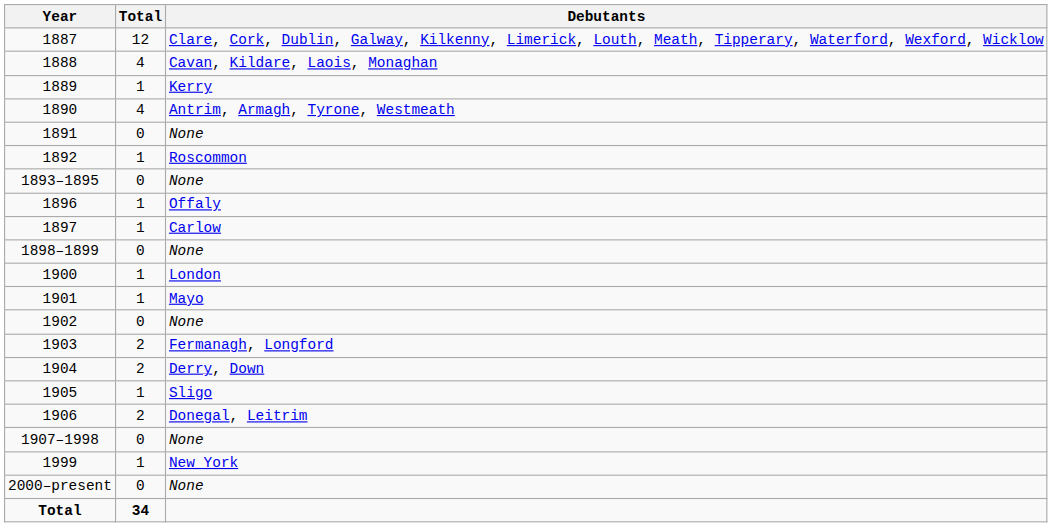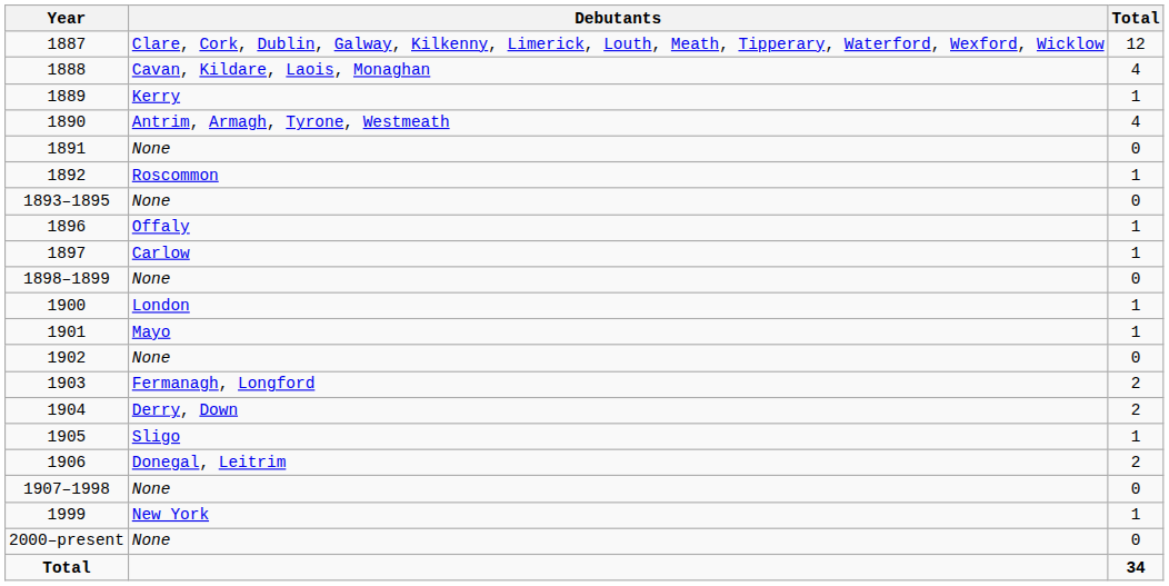 <table class="wikitable" style="text-align:center">
 <tr>
 <th>Year</th>
+<th>Debutants</th>
 <th>Total</th>
-<th>Debutants</th>
 </tr>
 <tr>
 <td>1887</td>
+<td style="text-align:left"> <a href='#'>Clare</a>,  <a href='#'>Cork</a>,  <a href='#'>Dublin</a>,  <a href='#'>Galway</a>,  <a href='#'>Kilkenny</a>,  <a href='#'>Limerick</a>,  <a href='#'>Louth</a>,  <a href='#'>Meath</a>,  <a href='#'>Tipperary</a>,  <a href='#'>Waterford</a>,  <a href='#'>Wexford</a>,  <a href='#'>Wicklow</a></td>
 <td>12</td>
-<td style="text-align:left"> <a href='#'>Clare</a>,  <a href='#'>Cork</a>,  <a href='#'>Dublin</a>,  <a href='#'>Galway</a>,  <a href='#'>Kilkenny</a>,  <a href='#'>Limerick</a>,  <a href='#'>Louth</a>,  <a href='#'>Meath</a>,  <a href='#'>Tipperary</a>,  <a href='#'>Waterford</a>,  <a href='#'>Wexford</a>,  <a href='#'>Wicklow</a></td>
 </tr>
 <tr>
 <td>1888</td>
+<td style="text-align:left"> <a href='#'>Cavan</a>,  <a href='#'>Kildare</a>,  <a href='#'>Laois</a>,  <a href='#'>Monaghan</a></td>
 <td>4</td>
-<td style="text-align:left"> <a href='#'>Cavan</a>,  <a href='#'>Kildare</a>,  <a href='#'>Laois</a>,  <a href='#'>Monaghan</a></td>
 </tr>
 <tr>
 <td>1889</td>
+<td style="text-align:left"> <a href='#'>Kerry</a></td>
 <td>1</td>
-<td style="text-align:left"> <a href='#'>Kerry</a></td>
 </tr>
 <tr>
 <td>1890</td>
+<td style="text-align:left"> <a href='#'>Antrim</a>,  <a href='#'>Armagh</a>,  <a href='#'>Tyrone</a>,  <a href='#'>Westmeath</a></td>
 <td>4</td>
-<td style="text-align:left"> <a href='#'>Antrim</a>,  <a href='#'>Armagh</a>,  <a href='#'>Tyrone</a>,  <a href='#'>Westmeath</a></td>
 </tr>
 <tr>
 <td>1891</td>
+<td style="text-align:left"><em>None</em></td>
 <td>0</td>
-<td style="text-align:left"><em>None</em></td>
 </tr>
 <tr>
 <td>1892</td>
+<td style="text-align:left"> <a href='#'>Roscommon</a></td>
 <td>1</td>
-<td style="text-align:left"> <a href='#'>Roscommon</a></td>
 </tr>
 <tr>
 <td>1893–1895</td>
+<td style="text-align:left"><em>None</em></td>
 <td>0</td>
-<td style="text-align:left"><em>None</em></td>
 </tr>
 <tr>
 <td>1896</td>
+<td style="text-align:left"> <a href='#'>Offaly</a></td>
 <td>1</td>
-<td style="text-align:left"> <a href='#'>Offaly</a></td>
 </tr>
 <tr>
 <td>1897</td>
+<td style="text-align:left"> <a href='#'>Carlow</a></td>
 <td>1</td>
-<td style="text-align:left"> <a href='#'>Carlow</a></td>
 </tr>
 <tr>
 <td>1898–1899</td>
+<td style="text-align:left"><em>None</em></td>
 <td>0</td>
-<td style="text-align:left"><em>None</em></td>
 </tr>
 <tr>
 <td>1900</td>
+<td style="text-align:left"> <a href='#'>London</a></td>
 <td>1</td>
-<td style="text-align:left"> <a href='#'>London</a></td>
 </tr>
 <tr>
 <td>1901</td>
+<td style="text-align:left"> <a href='#'>Mayo</a></td>
 <td>1</td>
-<td style="text-align:left"> <a href='#'>Mayo</a></td>
 </tr>
 <tr>
 <td>1902</td>
+<td style="text-align:left"><em>None</em></td>
 <td>0</td>
-<td style="text-align:left"><em>None</em></td>
 </tr>
 <tr>
 <td>1903</td>
+<td style="text-align:left"> <a href='#'>Fermanagh</a>,  <a href='#'>Longford</a></td>
 <td>2</td>
-<td style="text-align:left"> <a href='#'>Fermanagh</a>,  <a href='#'>Longford</a></td>
 </tr>
 <tr>
 <td>1904</td>
+<td style="text-align:left"> <a href='#'>Derry</a>,  <a href='#'>Down</a></td>
 <td>2</td>
-<td style="text-align:left"> <a href='#'>Derry</a>,  <a href='#'>Down</a></td>
 </tr>
 <tr>
 <td>1905</td>
+<td style="text-align:left"> <a href='#'>Sligo</a></td>
 <td>1</td>
-<td style="text-align:left"> <a href='#'>Sligo</a></td>
 </tr>
 <tr>
 <td>1906</td>
+<td style="text-align:left"> <a href='#'>Donegal</a>,  <a href='#'>Leitrim</a></td>
 <td>2</td>
-<td style="text-align:left"> <a href='#'>Donegal</a>,  <a href='#'>Leitrim</a></td>
 </tr>
 <tr>
 <td>1907–1998</td>
+<td style="text-align:left"><em>None</em></td>
 <td>0</td>
-<td style="text-align:left"><em>None</em></td>
 </tr>
 <tr>
 <td>1999</td>
+<td style="text-align:left"> <a href='#'>New York</a></td>
 <td>1</td>
-<td style="text-align:left"> <a href='#'>New York</a></td>
 </tr>
 <tr>
 <td>2000–present</td>
+<td style="text-align:left"><em>None</em></td>
 <td>0</td>
-<td style="text-align:left"><em>None</em></td>
 </tr>
 <tr>
 <td><strong>Total</strong></td>
+<td></td>
 <td><strong>34</strong></td>
-<td></td>
 </tr>
 </table>
